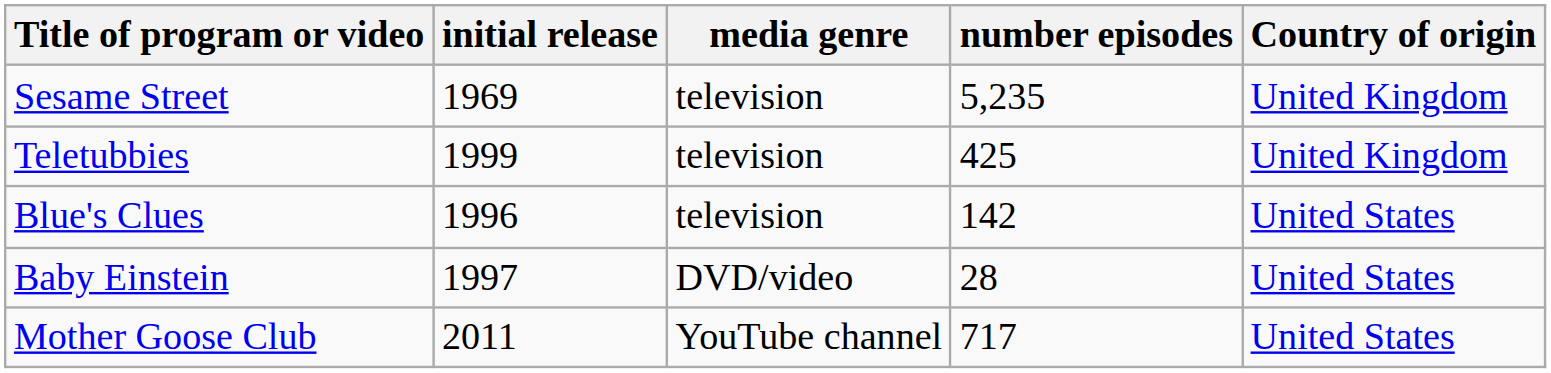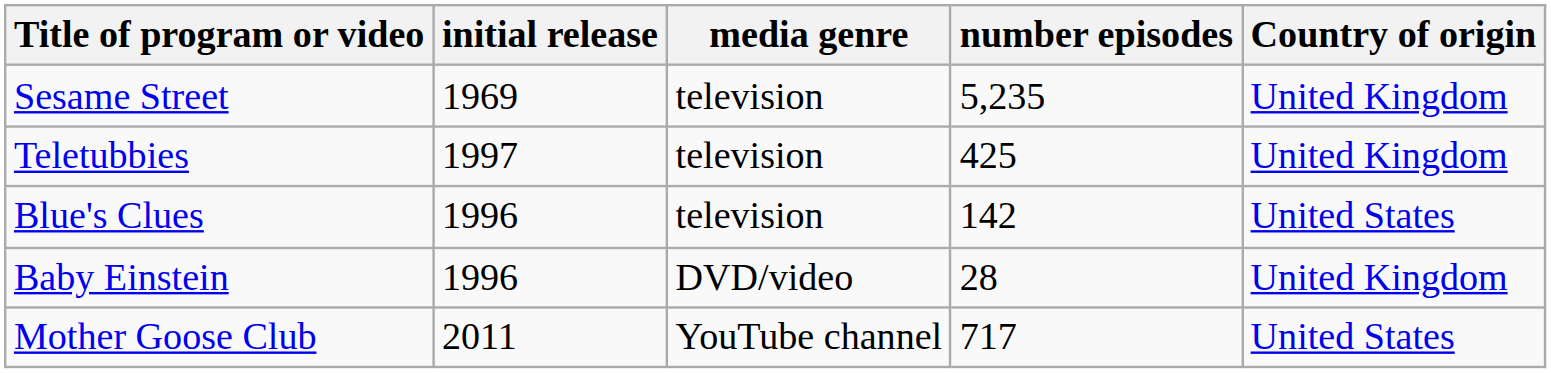 <table class="wikitable">
 <tr>
 <th>Title of program or video</th>
 <th>initial release</th>
 <th>media genre</th>
 <th>number episodes</th>
 <th>Country of origin</th>
 </tr>
 <tr>
 <td><a href='#'>Sesame Street</a></td>
 <td>1969</td>
 <td>television</td>
 <td>5,235</td>
 <td><a href='#'>United Kingdom</a></td>
 </tr>
 <tr>
 <td><a href='#'>Teletubbies</a></td>
-<td>1999</td>
+<td>1997</td>
 <td>television</td>
 <td>425</td>
 <td><a href='#'>United Kingdom</a></td>
 </tr>
 <tr>
 <td><a href='#'>Blue's Clues</a></td>
 <td>1996</td>
 <td>television</td>
 <td>142</td>
 <td><a href='#'>United States</a></td>
 </tr>
 <tr>
 <td><a href='#'>Baby Einstein</a></td>
-<td>1997</td>
+<td>1996</td>
 <td>DVD/video</td>
 <td>28</td>
-<td><a href='#'>United States</a></td>
+<td><a href='#'>United Kingdom</a></td>
 </tr>
 <tr>
 <td><a href='#'>Mother Goose Club</a></td>
 <td>2011</td>
 <td>YouTube channel</td>
 <td>717</td>
 <td><a href='#'>United States</a></td>
 </tr>
 </table>
